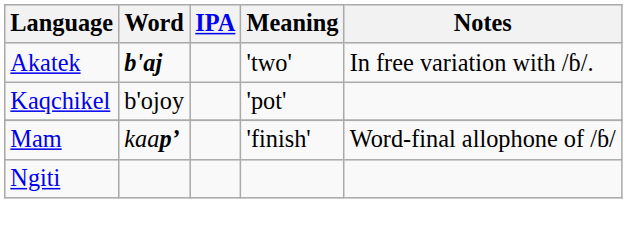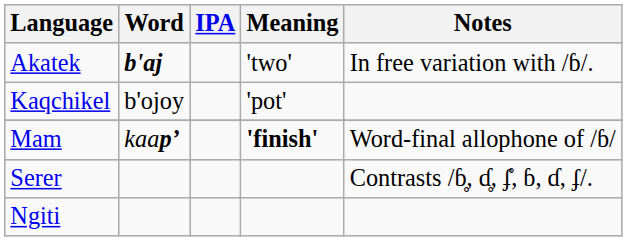 <table class="wikitable">
 <tr>
 <th>Language</th>
 <th>Word</th>
 <th><a href='#'>IPA</a></th>
 <th>Meaning</th>
 <th>Notes</th>
 </tr>
 <tr>
 <td><a href='#'>Akatek</a></td>
 <td><strong><em>b'<strong>aj<em></td>
 <td></td>
 <td>'two'</td>
 <td>In free variation with /ɓ/.</td>
 </tr>
 <tr>
 <td><a href='#'>Kaqchikel</a></td>
 <td></em></strong>b'</strong>ojoy</em></td>
 <td></td>
 <td>'pot'</td>
 <td></td>
 </tr>
 <tr>
 </tr>
 <tr>
 <td><a href='#'>Mam</a></td>
 <td><em>kaa<strong>pʼ<strong><em></td>
 <td></td>
-<td>'finish'</td>
+<td><strong>'finish'</strong></td>
 <td>Word-final allophone of /ɓ/</td>
+</tr>
+<tr>
+<td><a href='#'>Serer</a></td>
+<td></td>
+<td></td>
+<td></td>
+<td>Contrasts /ɓ̥, ɗ̥, ʄ̊, ɓ, ɗ, ʄ/.</td>
 </tr>
 <tr>
 <td><a href='#'>Ngiti</a></td>
 <td></td>
 <td></td>
 <td></td>
 <td></td>
 </tr>
 </table>
